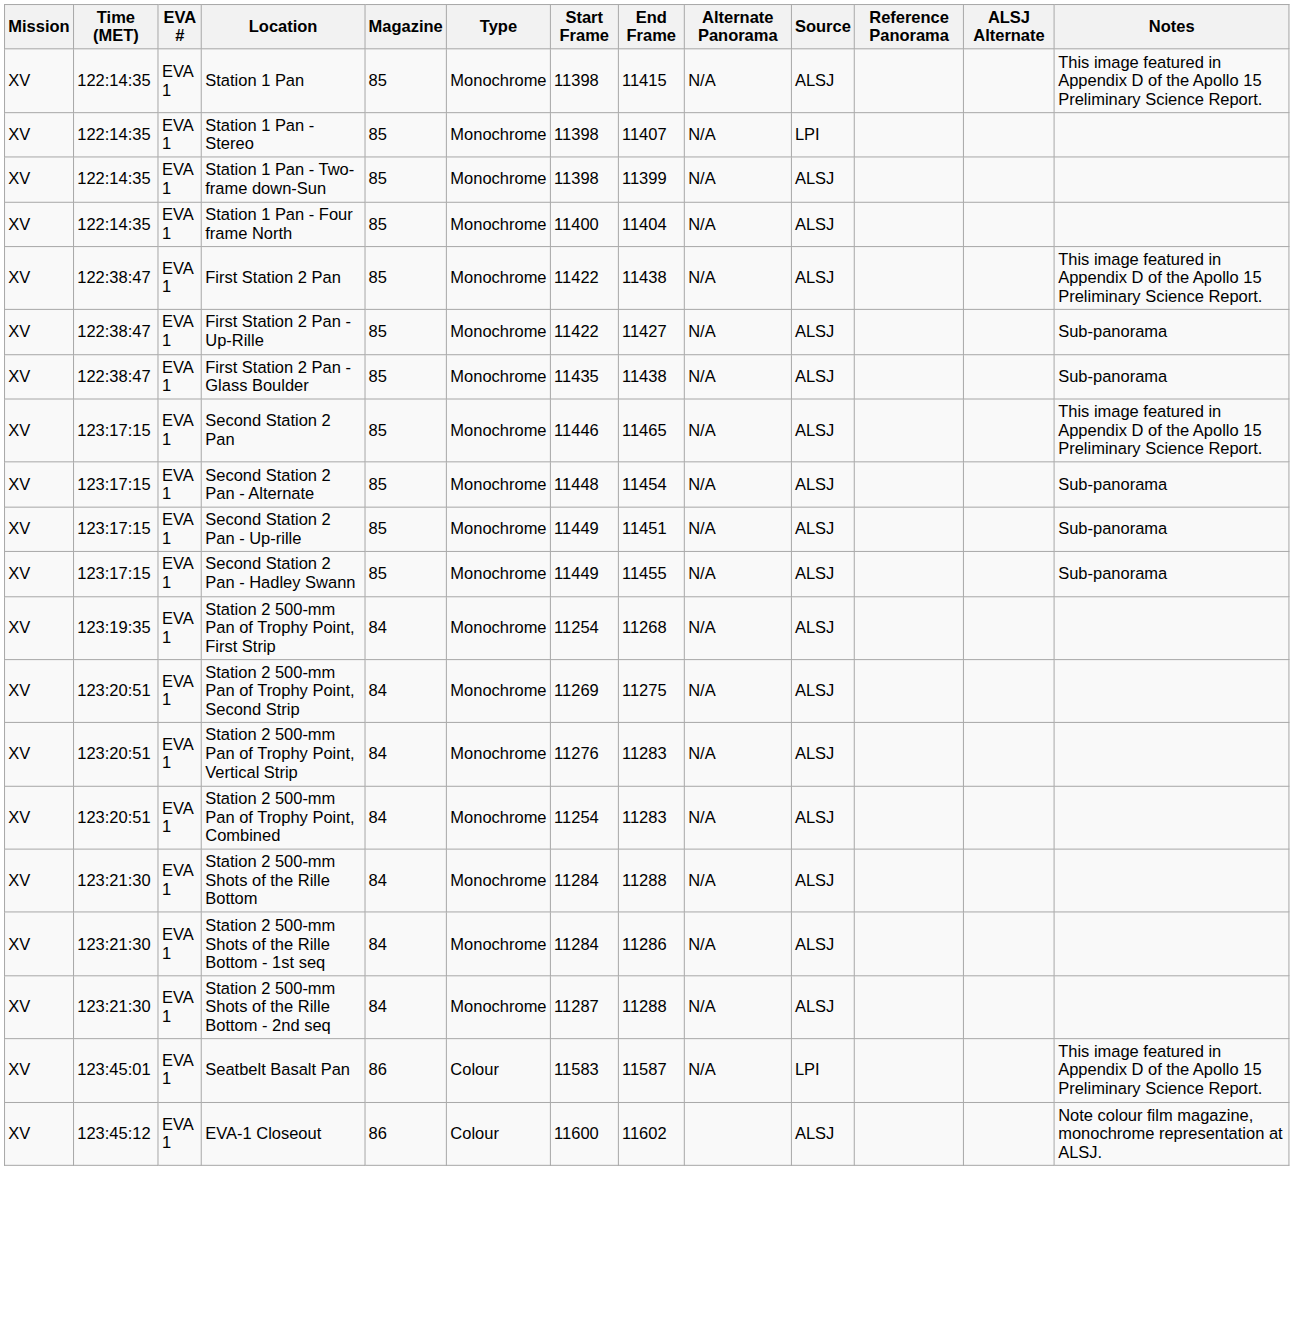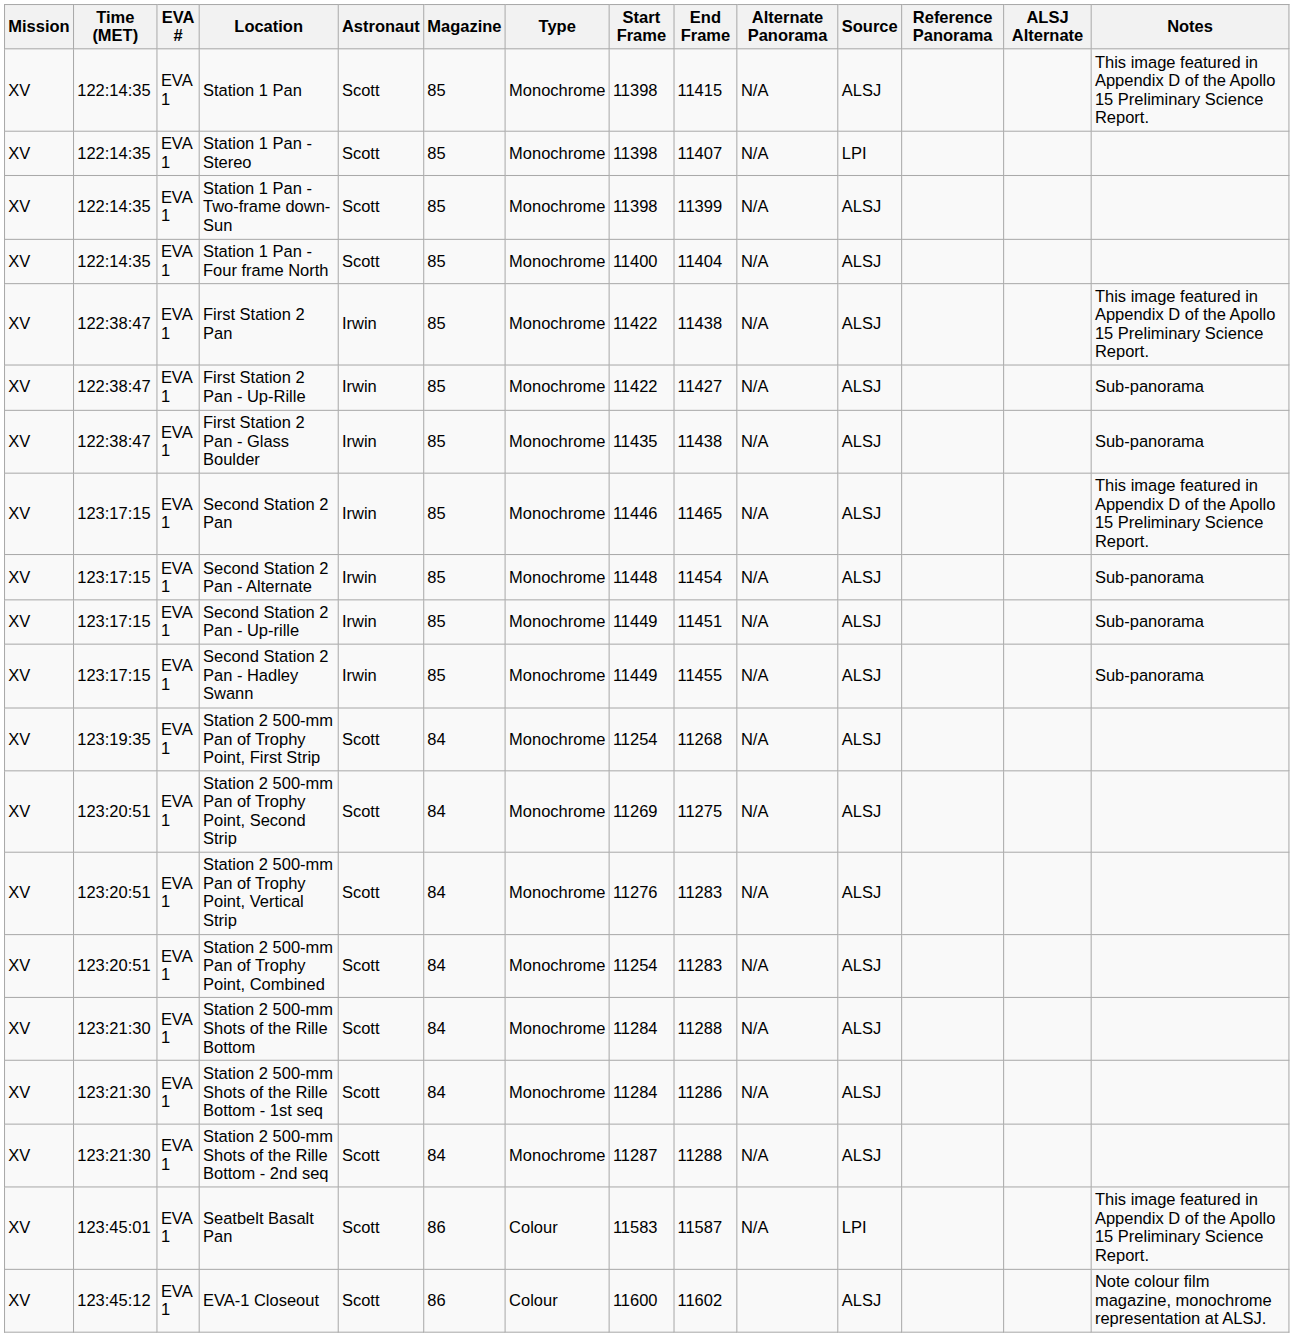 <table class="wikitable">
 <tr>
 <th>Mission</th>
 <th>Time (MET)</th>
 <th>EVA #</th>
 <th>Location</th>
+<th>Astronaut</th>
 <th>Magazine</th>
 <th>Type</th>
 <th>Start Frame</th>
 <th>End Frame</th>
 <th>Alternate Panorama</th>
 <th>Source</th>
 <th>Reference Panorama</th>
 <th>ALSJ Alternate</th>
 <th>Notes</th>
 </tr>
 <tr>
 <td>XV</td>
 <td>122:14:35</td>
 <td>EVA 1</td>
 <td>Station 1 Pan</td>
+<td>Scott</td>
 <td>85</td>
 <td>Monochrome</td>
 <td>11398</td>
 <td>11415</td>
 <td>N/A</td>
 <td>ALSJ</td>
 <td></td>
 <td></td>
 <td>This image featured in Appendix D of the Apollo 15 Preliminary Science Report.</td>
 </tr>
 <tr>
 <td>XV</td>
 <td>122:14:35</td>
 <td>EVA 1</td>
 <td>Station 1 Pan - Stereo</td>
+<td>Scott</td>
 <td>85</td>
 <td>Monochrome</td>
 <td>11398</td>
 <td>11407</td>
 <td>N/A</td>
 <td>LPI</td>
 <td></td>
 <td></td>
 <td></td>
 </tr>
 <tr>
 <td>XV</td>
 <td>122:14:35</td>
 <td>EVA 1</td>
 <td>Station 1 Pan - Two-frame down-Sun</td>
+<td>Scott</td>
 <td>85</td>
 <td>Monochrome</td>
 <td>11398</td>
 <td>11399</td>
 <td>N/A</td>
 <td>ALSJ</td>
 <td></td>
 <td></td>
 <td></td>
 </tr>
 <tr>
 <td>XV</td>
 <td>122:14:35</td>
 <td>EVA 1</td>
 <td>Station 1 Pan - Four frame North</td>
+<td>Scott</td>
 <td>85</td>
 <td>Monochrome</td>
 <td>11400</td>
 <td>11404</td>
 <td>N/A</td>
 <td>ALSJ</td>
 <td></td>
 <td></td>
 <td></td>
 </tr>
 <tr>
 <td>XV</td>
 <td>122:38:47</td>
 <td>EVA 1</td>
 <td>First Station 2 Pan</td>
+<td>Irwin</td>
 <td>85</td>
 <td>Monochrome</td>
 <td>11422</td>
 <td>11438</td>
 <td>N/A</td>
 <td>ALSJ</td>
 <td></td>
 <td></td>
 <td>This image featured in Appendix D of the Apollo 15 Preliminary Science Report.</td>
 </tr>
 <tr>
 <td>XV</td>
 <td>122:38:47</td>
 <td>EVA 1</td>
 <td>First Station 2 Pan - Up-Rille</td>
+<td>Irwin</td>
 <td>85</td>
 <td>Monochrome</td>
 <td>11422</td>
 <td>11427</td>
 <td>N/A</td>
 <td>ALSJ</td>
 <td></td>
 <td></td>
 <td>Sub-panorama</td>
 </tr>
 <tr>
 <td>XV</td>
 <td>122:38:47</td>
 <td>EVA 1</td>
 <td>First Station 2 Pan - Glass Boulder</td>
+<td>Irwin</td>
 <td>85</td>
 <td>Monochrome</td>
 <td>11435</td>
 <td>11438</td>
 <td>N/A</td>
 <td>ALSJ</td>
 <td></td>
 <td></td>
 <td>Sub-panorama</td>
 </tr>
 <tr>
 <td>XV</td>
 <td>123:17:15</td>
 <td>EVA 1</td>
 <td>Second Station 2 Pan</td>
+<td>Irwin</td>
 <td>85</td>
 <td>Monochrome</td>
 <td>11446</td>
 <td>11465</td>
 <td>N/A</td>
 <td>ALSJ</td>
 <td></td>
 <td></td>
 <td>This image featured in Appendix D of the Apollo 15 Preliminary Science Report.</td>
 </tr>
 <tr>
 <td>XV</td>
 <td>123:17:15</td>
 <td>EVA 1</td>
 <td>Second Station 2 Pan - Alternate</td>
+<td>Irwin</td>
 <td>85</td>
 <td>Monochrome</td>
 <td>11448</td>
 <td>11454</td>
 <td>N/A</td>
 <td>ALSJ</td>
 <td></td>
 <td></td>
 <td>Sub-panorama</td>
 </tr>
 <tr>
 <td>XV</td>
 <td>123:17:15</td>
 <td>EVA 1</td>
 <td>Second Station 2 Pan - Up-rille</td>
+<td>Irwin</td>
 <td>85</td>
 <td>Monochrome</td>
 <td>11449</td>
 <td>11451</td>
 <td>N/A</td>
 <td>ALSJ</td>
 <td></td>
 <td></td>
 <td>Sub-panorama</td>
 </tr>
 <tr>
 <td>XV</td>
 <td>123:17:15</td>
 <td>EVA 1</td>
 <td>Second Station 2 Pan - Hadley Swann</td>
+<td>Irwin</td>
 <td>85</td>
 <td>Monochrome</td>
 <td>11449</td>
 <td>11455</td>
 <td>N/A</td>
 <td>ALSJ</td>
 <td></td>
 <td></td>
 <td>Sub-panorama</td>
 </tr>
 <tr>
 <td>XV</td>
 <td>123:19:35</td>
 <td>EVA 1</td>
 <td>Station 2 500-mm Pan of Trophy Point, First Strip</td>
+<td>Scott</td>
 <td>84</td>
 <td>Monochrome</td>
 <td>11254</td>
 <td>11268</td>
 <td>N/A</td>
 <td>ALSJ</td>
 <td></td>
 <td></td>
 <td></td>
 </tr>
 <tr>
 <td>XV</td>
 <td>123:20:51</td>
 <td>EVA 1</td>
 <td>Station 2 500-mm Pan of Trophy Point, Second Strip</td>
+<td>Scott</td>
 <td>84</td>
 <td>Monochrome</td>
 <td>11269</td>
 <td>11275</td>
 <td>N/A</td>
 <td>ALSJ</td>
 <td></td>
 <td></td>
 <td></td>
 </tr>
 <tr>
 <td>XV</td>
 <td>123:20:51</td>
 <td>EVA 1</td>
 <td>Station 2 500-mm Pan of Trophy Point, Vertical Strip</td>
+<td>Scott</td>
 <td>84</td>
 <td>Monochrome</td>
 <td>11276</td>
 <td>11283</td>
 <td>N/A</td>
 <td>ALSJ</td>
 <td></td>
 <td></td>
 <td></td>
 </tr>
 <tr>
 <td>XV</td>
 <td>123:20:51</td>
 <td>EVA 1</td>
 <td>Station 2 500-mm Pan of Trophy Point, Combined</td>
+<td>Scott</td>
 <td>84</td>
 <td>Monochrome</td>
 <td>11254</td>
 <td>11283</td>
 <td>N/A</td>
 <td>ALSJ</td>
 <td></td>
 <td></td>
 <td></td>
 </tr>
 <tr>
 <td>XV</td>
 <td>123:21:30</td>
 <td>EVA 1</td>
 <td>Station 2 500-mm Shots of the Rille Bottom</td>
+<td>Scott</td>
 <td>84</td>
 <td>Monochrome</td>
 <td>11284</td>
 <td>11288</td>
 <td>N/A</td>
 <td>ALSJ</td>
 <td></td>
 <td></td>
 <td></td>
 </tr>
 <tr>
 <td>XV</td>
 <td>123:21:30</td>
 <td>EVA 1</td>
 <td>Station 2 500-mm Shots of the Rille Bottom - 1st seq</td>
+<td>Scott</td>
 <td>84</td>
 <td>Monochrome</td>
 <td>11284</td>
 <td>11286</td>
 <td>N/A</td>
 <td>ALSJ</td>
 <td></td>
 <td></td>
 <td></td>
 </tr>
 <tr>
 <td>XV</td>
 <td>123:21:30</td>
 <td>EVA 1</td>
 <td>Station 2 500-mm Shots of the Rille Bottom - 2nd seq</td>
+<td>Scott</td>
 <td>84</td>
 <td>Monochrome</td>
 <td>11287</td>
 <td>11288</td>
 <td>N/A</td>
 <td>ALSJ</td>
 <td></td>
 <td></td>
 <td></td>
 </tr>
 <tr>
 <td>XV</td>
 <td>123:45:01</td>
 <td>EVA 1</td>
 <td>Seatbelt Basalt Pan</td>
+<td>Scott</td>
 <td>86</td>
 <td>Colour</td>
 <td>11583</td>
 <td>11587</td>
 <td>N/A</td>
 <td>LPI</td>
 <td></td>
 <td></td>
 <td>This image featured in Appendix D of the Apollo 15 Preliminary Science Report.</td>
 </tr>
 <tr>
 <td>XV</td>
 <td>123:45:12</td>
 <td>EVA 1</td>
 <td>EVA-1 Closeout</td>
+<td>Scott</td>
 <td>86</td>
 <td>Colour</td>
 <td>11600</td>
 <td>11602</td>
 <td></td>
 <td>ALSJ</td>
 <td></td>
 <td></td>
 <td>Note colour film magazine, monochrome representation at ALSJ.</td>
 </tr>
 </table>
